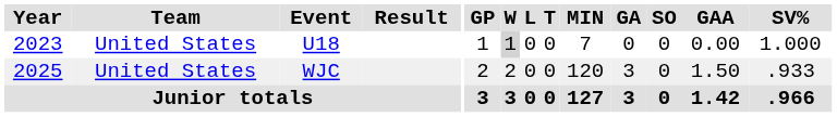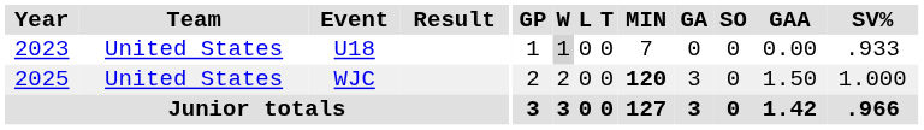 <table border="0" cellpadding="1" cellspacing="0" ID="Table3" style="text-align:center; width:40em">
 <tr bgcolor="#e0e0e0">
 <th>Year</th>
 <th>Team</th>
 <th>Event</th>
 <th>Result</th>
 <th rowspan="99" bgcolor="#ffffff"></th>
 <th>GP</th>
 <th>W</th>
 <th>L</th>
 <th>T</th>
 <th>MIN</th>
 <th>GA</th>
 <th>SO</th>
 <th>GAA</th>
 <th>SV%</th>
 </tr>
 <tr>
 <td><a href='#'>2023</a></td>
 <td><a href='#'>United States</a></td>
 <td><a href='#'>U18</a></td>
 <td></td>
 <td>1</td>
 <td style="background: lightgrey;">1</td>
 <td>0</td>
 <td>0</td>
 <td>7</td>
 <td>0</td>
 <td>0</td>
 <td>0.00</td>
-<td>1.000</td>
+<td>.933</td>
 </tr>
 <tr bgcolor="#f0f0f0">
 <td><a href='#'>2025</a></td>
 <td><a href='#'>United States</a></td>
 <td><a href='#'>WJC</a></td>
 <td></td>
 <td>2</td>
 <td>2</td>
 <td>0</td>
 <td>0</td>
-<td>120</td>
+<td><strong>120</strong></td>
 <td>3</td>
 <td>0</td>
 <td>1.50</td>
-<td>.933</td>
+<td>1.000</td>
 </tr>
 <tr bgcolor="#e0e0e0">
 <th colspan="4">Junior totals</th>
 <th>3</th>
 <th>3</th>
 <th>0</th>
 <th>0</th>
 <th>127</th>
 <th>3</th>
 <th>0</th>
 <th>1.42</th>
 <th>.966</th>
 </tr>
 </table>
